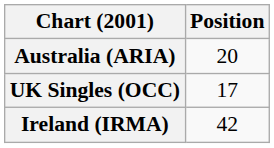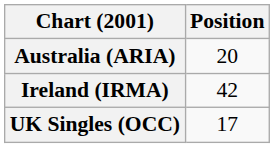 <table class="wikitable sortable plainrowheaders" style="text-align:center">
 <tr>
 <th>Chart (2001)</th>
 <th>Position</th>
 </tr>
 <tr>
 <th scope="row">Australia (ARIA)</th>
 <td>20</td>
 </tr>
 <tr>
+<th scope="row">Ireland (IRMA)</th>
+<td>42</td>
+</tr>
+<tr>
 <th scope="row">UK Singles (OCC)</th>
 <td>17</td>
 </tr>
-<tr>
-<th scope="row">Ireland (IRMA)</th>
-<td>42</td>
-</tr>
 </table>
